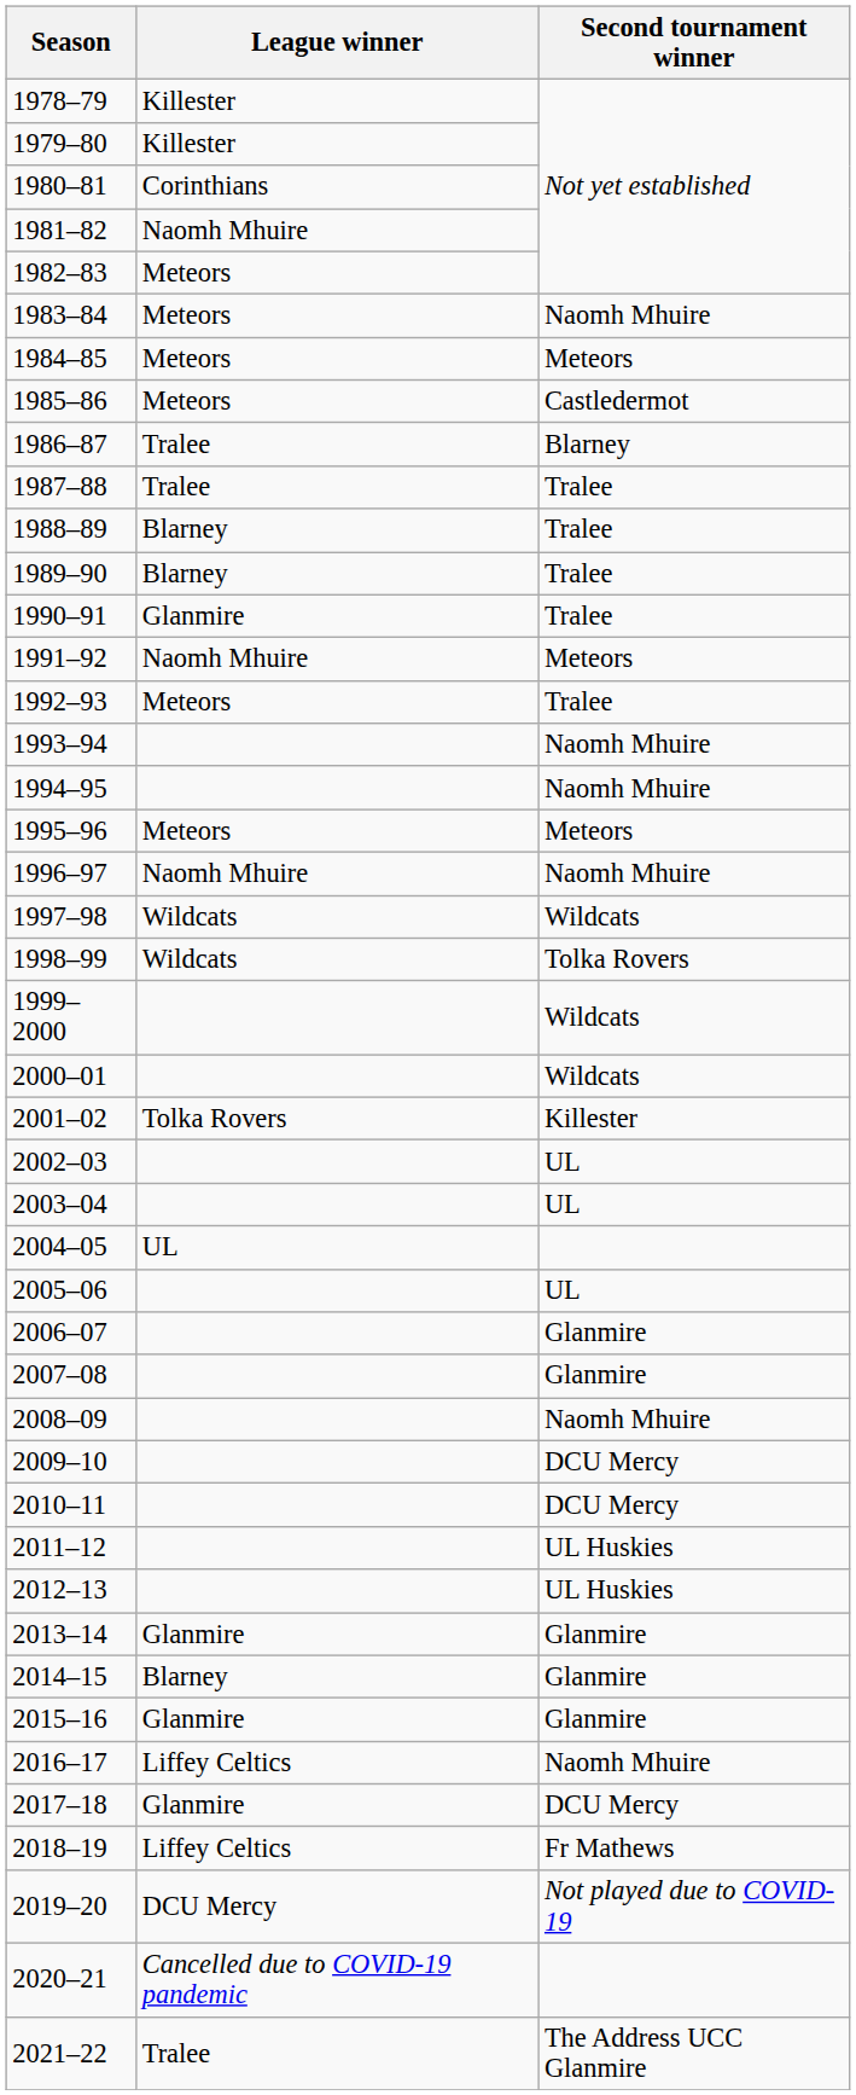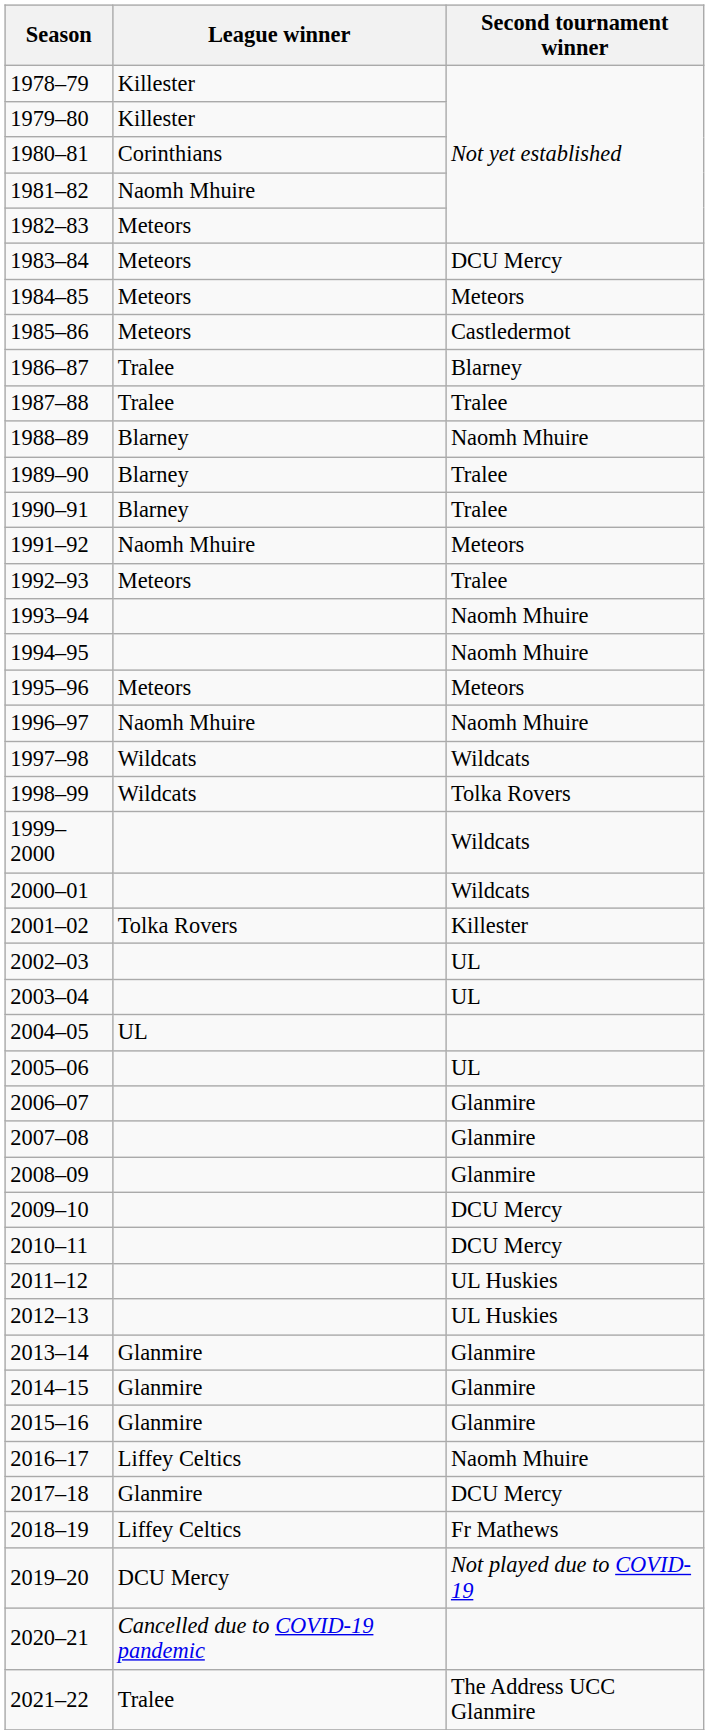 <table class="wikitable" width="500px" style="float:left; margin-left:1px;" style="text-align:center">
 <tr>
 <th>Season</th>
 <th>League winner</th>
 <th>Second tournament winner</th>
 </tr>
 <tr>
 <td>1978–79</td>
 <td>Killester</td>
 <td rowspan=5><em>Not yet established</em></td>
 </tr>
 <tr>
 <td>1979–80</td>
 <td>Killester</td>
 </tr>
 <tr>
 <td>1980–81</td>
 <td>Corinthians</td>
 </tr>
 <tr>
 <td>1981–82</td>
 <td>Naomh Mhuire</td>
 </tr>
 <tr>
 <td>1982–83</td>
 <td>Meteors</td>
 </tr>
 <tr>
 <td>1983–84</td>
 <td>Meteors</td>
-<td>Naomh Mhuire</td>
+<td>DCU Mercy</td>
 </tr>
 <tr>
 <td>1984–85</td>
 <td>Meteors</td>
 <td>Meteors</td>
 </tr>
 <tr>
 <td>1985–86</td>
 <td>Meteors</td>
 <td>Castledermot</td>
 </tr>
 <tr>
 <td>1986–87</td>
 <td>Tralee</td>
 <td>Blarney</td>
 </tr>
 <tr>
 <td>1987–88</td>
 <td>Tralee</td>
 <td>Tralee</td>
 </tr>
 <tr>
 <td>1988–89</td>
 <td>Blarney</td>
-<td>Tralee</td>
+<td>Naomh Mhuire</td>
 </tr>
 <tr>
 <td>1989–90</td>
 <td>Blarney</td>
 <td>Tralee</td>
 </tr>
 <tr>
 <td>1990–91</td>
-<td>Glanmire</td>
+<td>Blarney</td>
 <td>Tralee</td>
 </tr>
 <tr>
 <td>1991–92</td>
 <td>Naomh Mhuire</td>
 <td>Meteors</td>
 </tr>
 <tr>
 <td>1992–93</td>
 <td>Meteors</td>
 <td>Tralee</td>
 </tr>
 <tr>
 <td>1993–94</td>
 <td></td>
 <td>Naomh Mhuire</td>
 </tr>
 <tr>
 <td>1994–95</td>
 <td></td>
 <td>Naomh Mhuire</td>
 </tr>
 <tr>
 <td>1995–96</td>
 <td>Meteors</td>
 <td>Meteors</td>
 </tr>
 <tr>
 <td>1996–97</td>
 <td>Naomh Mhuire</td>
 <td>Naomh Mhuire</td>
 </tr>
 <tr>
 <td>1997–98</td>
 <td>Wildcats</td>
 <td>Wildcats</td>
 </tr>
 <tr>
 <td>1998–99</td>
 <td>Wildcats</td>
 <td>Tolka Rovers</td>
 </tr>
 <tr>
 <td>1999–2000</td>
 <td></td>
 <td>Wildcats</td>
 </tr>
 <tr>
 <td>2000–01</td>
 <td></td>
 <td>Wildcats</td>
 </tr>
 <tr>
 <td>2001–02</td>
 <td>Tolka Rovers</td>
 <td>Killester</td>
 </tr>
 <tr>
 <td>2002–03</td>
 <td></td>
 <td>UL</td>
 </tr>
 <tr>
 <td>2003–04</td>
 <td></td>
 <td>UL</td>
 </tr>
 <tr>
 <td>2004–05</td>
 <td>UL</td>
 <td></td>
 </tr>
 <tr>
 <td>2005–06</td>
 <td></td>
 <td>UL</td>
 </tr>
 <tr>
 <td>2006–07</td>
 <td></td>
 <td>Glanmire</td>
 </tr>
 <tr>
 <td>2007–08</td>
 <td></td>
 <td>Glanmire</td>
 </tr>
 <tr>
 <td>2008–09</td>
 <td></td>
-<td>Naomh Mhuire</td>
+<td>Glanmire</td>
 </tr>
 <tr>
 <td>2009–10</td>
 <td></td>
 <td>DCU Mercy</td>
 </tr>
 <tr>
 <td>2010–11</td>
 <td></td>
 <td>DCU Mercy</td>
 </tr>
 <tr>
 <td>2011–12</td>
 <td></td>
 <td>UL Huskies</td>
 </tr>
 <tr>
 <td>2012–13</td>
 <td></td>
 <td>UL Huskies</td>
 </tr>
 <tr>
 <td>2013–14</td>
 <td>Glanmire</td>
 <td>Glanmire</td>
 </tr>
 <tr>
 <td>2014–15</td>
-<td>Blarney</td>
+<td>Glanmire</td>
 <td>Glanmire</td>
 </tr>
 <tr>
 <td>2015–16</td>
 <td>Glanmire</td>
 <td>Glanmire</td>
 </tr>
 <tr>
 <td>2016–17</td>
 <td>Liffey Celtics</td>
 <td>Naomh Mhuire</td>
 </tr>
 <tr>
 <td>2017–18</td>
 <td>Glanmire</td>
 <td>DCU Mercy</td>
 </tr>
 <tr>
 <td>2018–19</td>
 <td>Liffey Celtics</td>
 <td>Fr Mathews</td>
 </tr>
 <tr>
 <td>2019–20</td>
 <td>DCU Mercy</td>
 <td><em>Not played due to <a href='#'>COVID-19</a></em></td>
 </tr>
 <tr>
 <td>2020–21</td>
 <td><em>Cancelled due to <a href='#'>COVID-19 pandemic</a></em></td>
 </tr>
 <tr>
 <td>2021–22</td>
 <td>Tralee</td>
 <td>The Address UCC Glanmire</td>
 </tr>
 </table>
